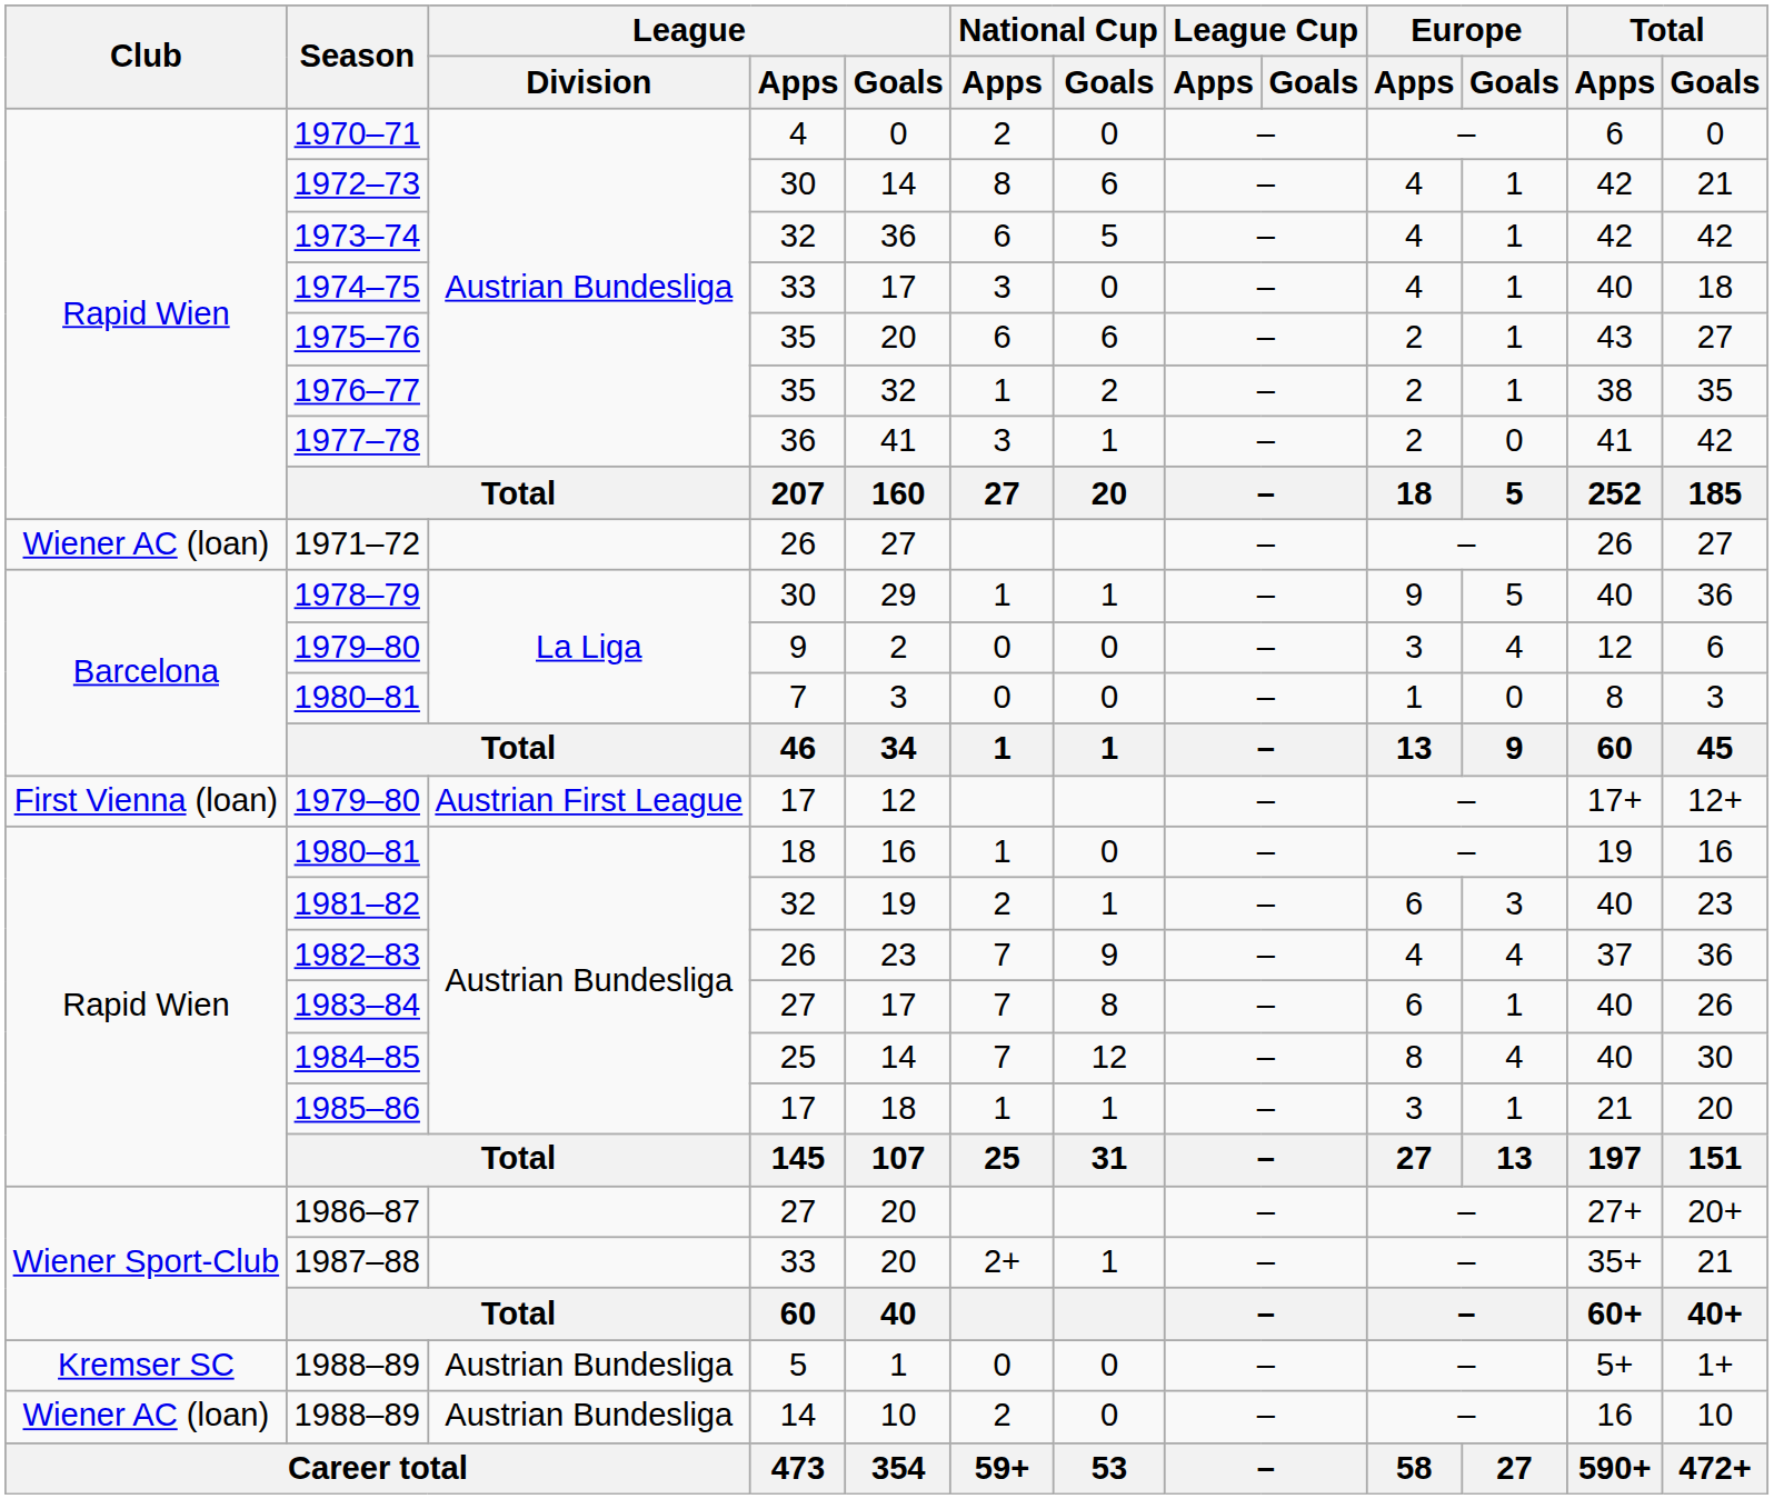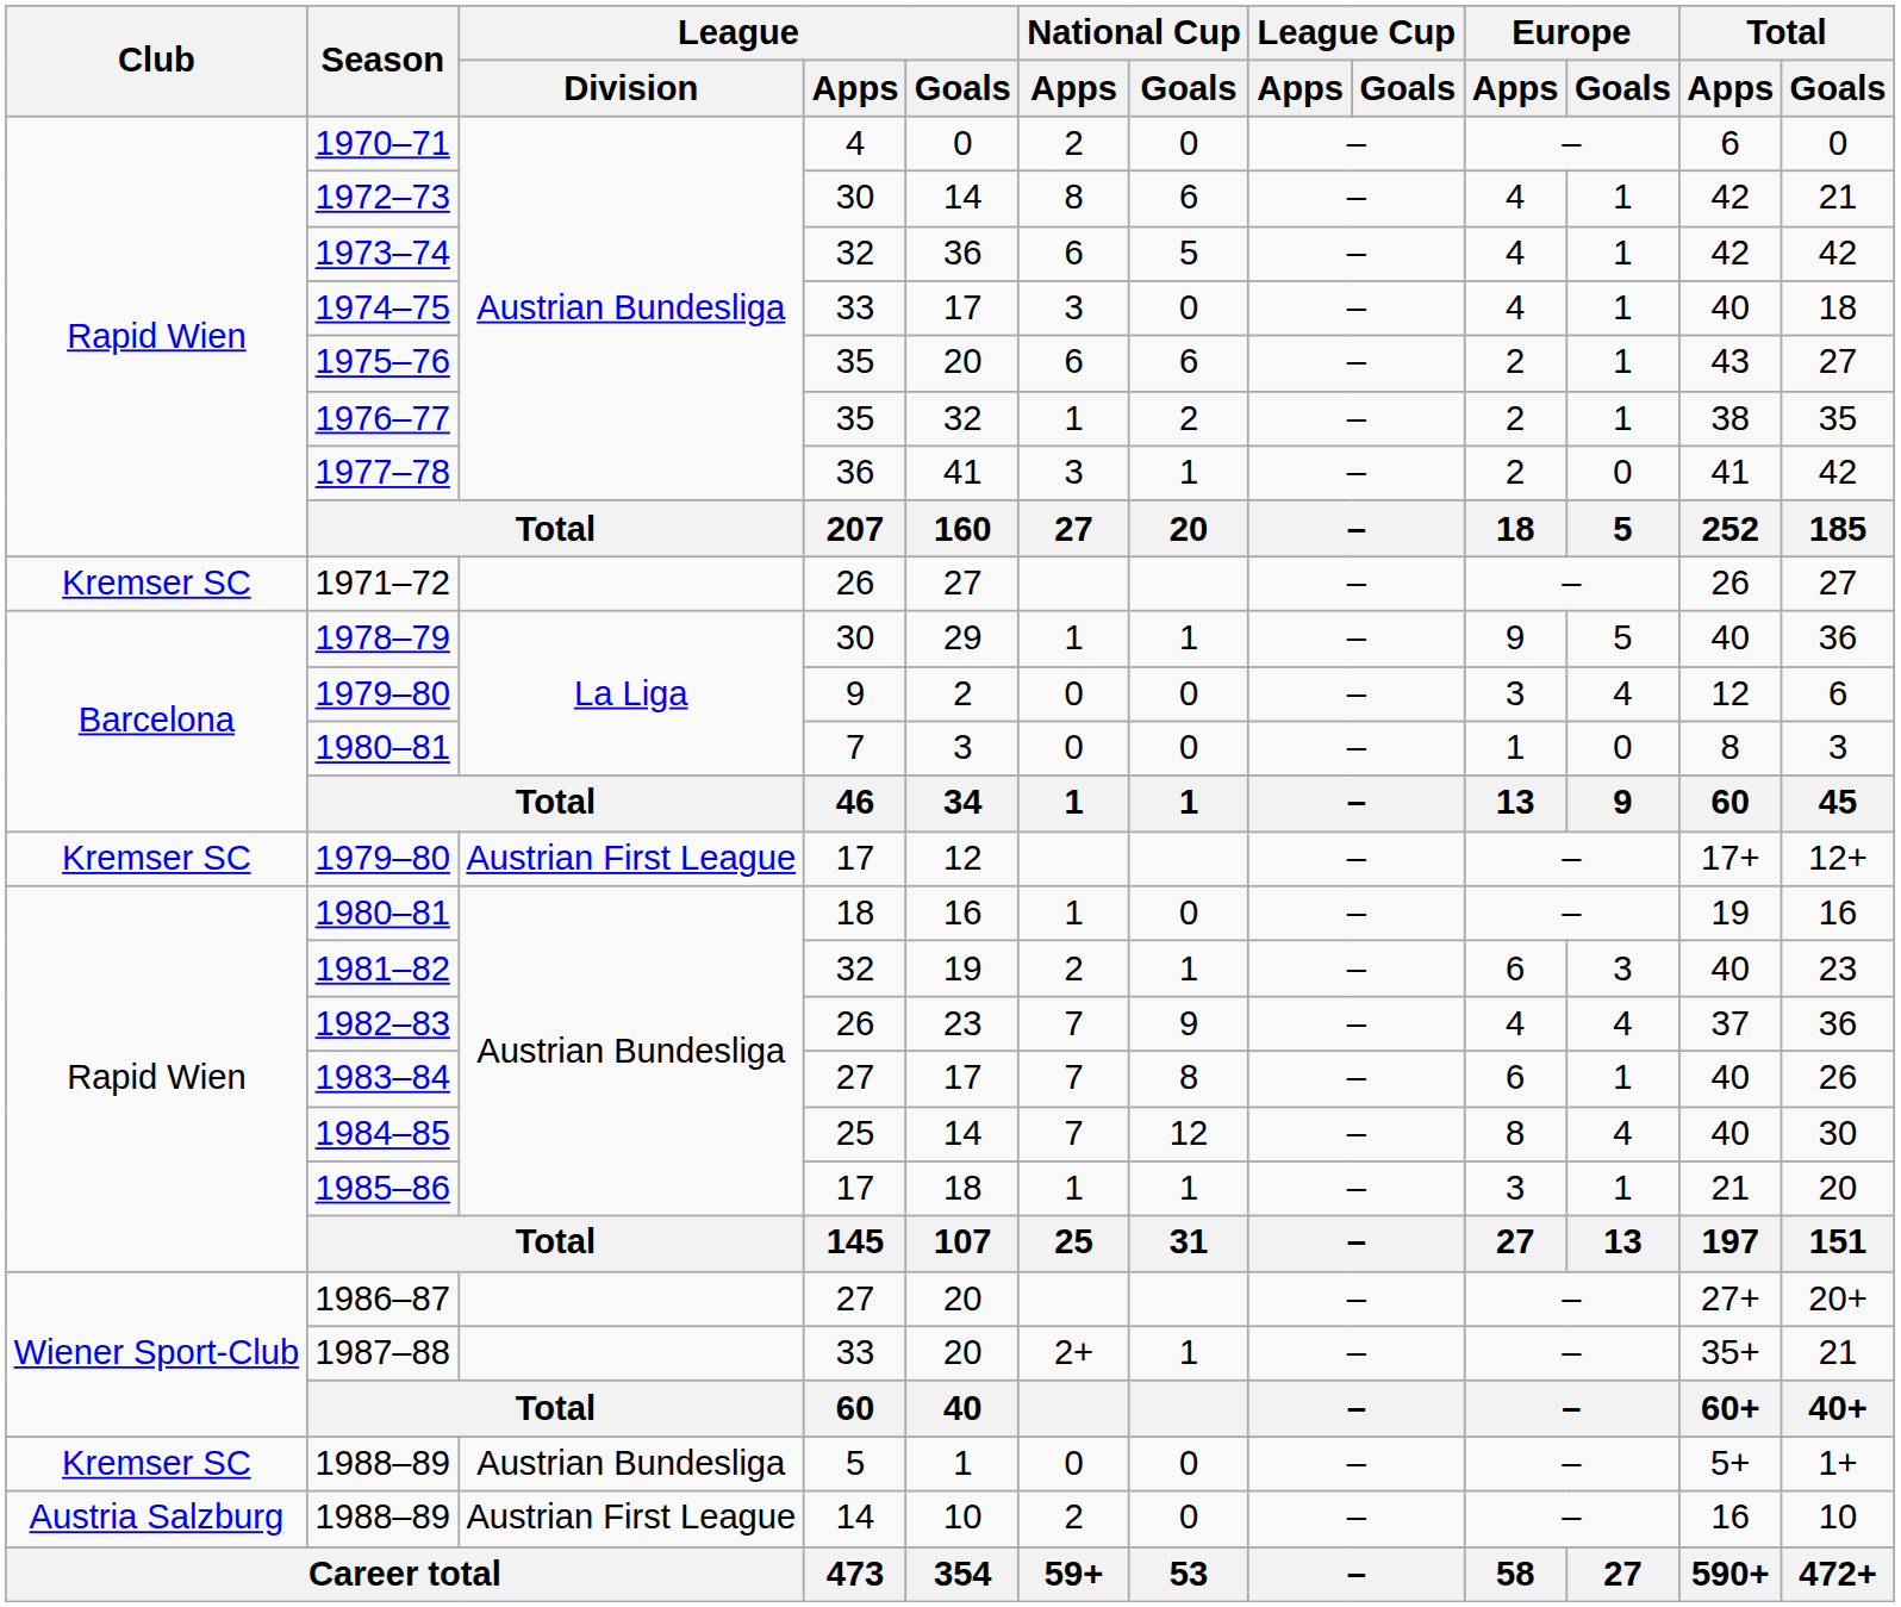 <table class=wikitable style=text-align:center>
 <tr>
 <th rowspan=2>Club</th>
 <th rowspan=2>Season</th>
 <th colspan=3>League</th>
 <th colspan=2>National Cup</th>
 <th colspan=2>League Cup</th>
 <th colspan=2>Europe</th>
 <th colspan=2>Total</th>
 </tr>
 <tr>
 <th>Division</th>
 <th>Apps</th>
 <th>Goals</th>
 <th>Apps</th>
 <th>Goals</th>
 <th>Apps</th>
 <th>Goals</th>
 <th>Apps</th>
 <th>Goals</th>
 <th>Apps</th>
 <th>Goals</th>
 </tr>
 <tr>
 <td rowspan="8"><a href='#'>Rapid Wien</a></td>
 <td><a href='#'>1970–71</a></td>
 <td rowspan="7"><a href='#'>Austrian Bundesliga</a></td>
 <td>4</td>
 <td>0</td>
 <td>2</td>
 <td>0</td>
 <td colspan=2>–</td>
 <td colspan=2>–</td>
 <td>6</td>
 <td>0</td>
 </tr>
 <tr>
 <td><a href='#'>1972–73</a></td>
 <td>30</td>
 <td>14</td>
 <td>8</td>
 <td>6</td>
 <td colspan=2>–</td>
 <td>4</td>
 <td>1</td>
 <td>42</td>
 <td>21</td>
 </tr>
 <tr>
 <td><a href='#'>1973–74</a></td>
 <td>32</td>
 <td>36</td>
 <td>6</td>
 <td>5</td>
 <td colspan=2>–</td>
 <td>4</td>
 <td>1</td>
 <td>42</td>
 <td>42</td>
 </tr>
 <tr>
 <td><a href='#'>1974–75</a></td>
 <td>33</td>
 <td>17</td>
 <td>3</td>
 <td>0</td>
 <td colspan=2>–</td>
 <td>4</td>
 <td>1</td>
 <td>40</td>
 <td>18</td>
 </tr>
 <tr>
 <td><a href='#'>1975–76</a></td>
 <td>35</td>
 <td>20</td>
 <td>6</td>
 <td>6</td>
 <td colspan=2>–</td>
 <td>2</td>
 <td>1</td>
 <td>43</td>
 <td>27</td>
 </tr>
 <tr>
 <td><a href='#'>1976–77</a></td>
 <td>35</td>
 <td>32</td>
 <td>1</td>
 <td>2</td>
 <td colspan=2>–</td>
 <td>2</td>
 <td>1</td>
 <td>38</td>
 <td>35</td>
 </tr>
 <tr>
 <td><a href='#'>1977–78</a></td>
 <td>36</td>
 <td>41</td>
 <td>3</td>
 <td>1</td>
 <td colspan=2>–</td>
 <td>2</td>
 <td>0</td>
 <td>41</td>
 <td>42</td>
 </tr>
 <tr>
 <th colspan="2">Total</th>
 <th>207</th>
 <th>160</th>
 <th>27</th>
 <th>20</th>
 <th colspan=2>–</th>
 <th>18</th>
 <th>5</th>
 <th>252</th>
 <th>185</th>
 </tr>
 <tr>
-<td><a href='#'>Wiener AC</a> (loan)</td>
+<td><a href='#'>Kremser SC</a></td>
 <td>1971–72</td>
 <td></td>
 <td>26</td>
 <td>27</td>
 <td></td>
 <td></td>
 <td colspan=2>–</td>
 <td colspan=2>–</td>
 <td>26</td>
 <td>27</td>
 </tr>
 <tr>
 <td rowspan="4"><a href='#'>Barcelona</a></td>
 <td><a href='#'>1978–79</a></td>
 <td rowspan="3"><a href='#'>La Liga</a></td>
 <td>30</td>
 <td>29</td>
 <td>1</td>
 <td>1</td>
 <td colspan=2>–</td>
 <td>9</td>
 <td>5</td>
 <td>40</td>
 <td>36</td>
 </tr>
 <tr>
 <td><a href='#'>1979–80</a></td>
 <td>9</td>
 <td>2</td>
 <td>0</td>
 <td>0</td>
 <td colspan=2>–</td>
 <td>3</td>
 <td>4</td>
 <td>12</td>
 <td>6</td>
 </tr>
 <tr>
 <td><a href='#'>1980–81</a></td>
 <td>7</td>
 <td>3</td>
 <td>0</td>
 <td>0</td>
 <td colspan=2>–</td>
 <td>1</td>
 <td>0</td>
 <td>8</td>
 <td>3</td>
 </tr>
 <tr>
 <th colspan="2">Total</th>
 <th>46</th>
 <th>34</th>
 <th>1</th>
 <th>1</th>
 <th colspan=2>–</th>
 <th>13</th>
 <th>9</th>
 <th>60</th>
 <th>45</th>
 </tr>
 <tr>
-<td><a href='#'>First Vienna</a> (loan)</td>
+<td><a href='#'>Kremser SC</a></td>
 <td><a href='#'>1979–80</a></td>
 <td><a href='#'>Austrian First League</a></td>
 <td>17</td>
 <td>12</td>
 <td></td>
 <td></td>
 <td colspan=2>–</td>
 <td colspan=2>–</td>
 <td>17+</td>
 <td>12+</td>
 </tr>
 <tr>
 <td rowspan="7">Rapid Wien</td>
 <td><a href='#'>1980–81</a></td>
 <td rowspan="6">Austrian Bundesliga</td>
 <td>18</td>
 <td>16</td>
 <td>1</td>
 <td>0</td>
 <td colspan=2>–</td>
 <td colspan=2>–</td>
 <td>19</td>
 <td>16</td>
 </tr>
 <tr>
 <td><a href='#'>1981–82</a></td>
 <td>32</td>
 <td>19</td>
 <td>2</td>
 <td>1</td>
 <td colspan=2>–</td>
 <td>6</td>
 <td>3</td>
 <td>40</td>
 <td>23</td>
 </tr>
 <tr>
 <td><a href='#'>1982–83</a></td>
 <td>26</td>
 <td>23</td>
 <td>7</td>
 <td>9</td>
 <td colspan=2>–</td>
 <td>4</td>
 <td>4</td>
 <td>37</td>
 <td>36</td>
 </tr>
 <tr>
 <td><a href='#'>1983–84</a></td>
 <td>27</td>
 <td>17</td>
 <td>7</td>
 <td>8</td>
 <td colspan=2>–</td>
 <td>6</td>
 <td>1</td>
 <td>40</td>
 <td>26</td>
 </tr>
 <tr>
 <td><a href='#'>1984–85</a></td>
 <td>25</td>
 <td>14</td>
 <td>7</td>
 <td>12</td>
 <td colspan=2>–</td>
 <td>8</td>
 <td>4</td>
 <td>40</td>
 <td>30</td>
 </tr>
 <tr>
 <td><a href='#'>1985–86</a></td>
 <td>17</td>
 <td>18</td>
 <td>1</td>
 <td>1</td>
 <td colspan=2>–</td>
 <td>3</td>
 <td>1</td>
 <td>21</td>
 <td>20</td>
 </tr>
 <tr>
 <th colspan="2">Total</th>
 <th>145</th>
 <th>107</th>
 <th>25</th>
 <th>31</th>
 <th colspan=2>–</th>
 <th>27</th>
 <th>13</th>
 <th>197</th>
 <th>151</th>
 </tr>
 <tr>
 <td rowspan="3"><a href='#'>Wiener Sport-Club</a></td>
 <td>1986–87</td>
 <td></td>
 <td>27</td>
 <td>20</td>
 <td></td>
 <td></td>
 <td colspan=2>–</td>
 <td colspan=2>–</td>
 <td>27+</td>
 <td>20+</td>
 </tr>
 <tr>
 <td>1987–88</td>
 <td></td>
 <td>33</td>
 <td>20</td>
 <td>2+</td>
 <td>1</td>
 <td colspan=2>–</td>
 <td colspan=2>–</td>
 <td>35+</td>
 <td>21</td>
 </tr>
 <tr>
 <th colspan="2">Total</th>
 <th>60</th>
 <th>40</th>
 <th></th>
 <th></th>
 <th colspan=2>–</th>
 <th colspan=2>–</th>
 <th>60+</th>
 <th>40+</th>
 </tr>
 <tr>
 <td><a href='#'>Kremser SC</a></td>
 <td>1988–89</td>
 <td>Austrian Bundesliga</td>
 <td>5</td>
 <td>1</td>
 <td>0</td>
 <td>0</td>
 <td colspan=2>–</td>
 <td colspan=2>–</td>
 <td>5+</td>
 <td>1+</td>
 </tr>
 <tr>
-<td><a href='#'>Wiener AC</a> (loan)</td>
+<td><a href='#'>Austria Salzburg</a></td>
 <td>1988–89</td>
-<td>Austrian Bundesliga</td>
+<td>Austrian First League</td>
 <td>14</td>
 <td>10</td>
 <td>2</td>
 <td>0</td>
 <td colspan=2>–</td>
 <td colspan=2>–</td>
 <td>16</td>
 <td>10</td>
 </tr>
 <tr>
 <th colspan="3">Career total</th>
 <th>473</th>
 <th>354</th>
 <th>59+</th>
 <th>53</th>
 <th colspan=2>–</th>
 <th>58</th>
 <th>27</th>
 <th>590+</th>
 <th>472+</th>
 </tr>
 </table>
